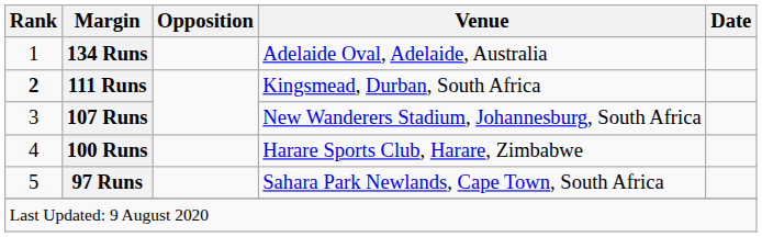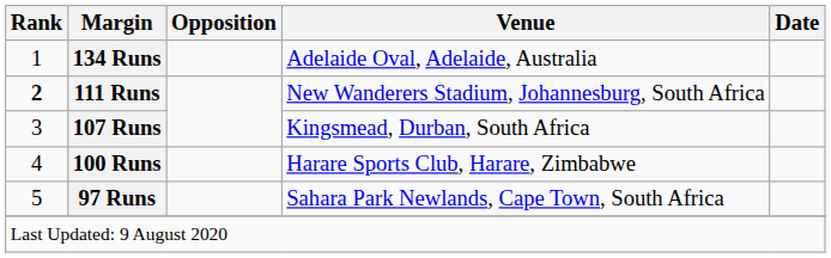 <table class="wikitable plainrowheaders sortable">
 <tr>
 <th scope=col>Rank</th>
 <th scope=col>Margin</th>
 <th scope=col>Opposition</th>
 <th scope=col>Venue</th>
 <th scope=col>Date</th>
 </tr>
 <tr>
 <td align=center>1</td>
 <th scope=row style=text-align:center;>134 Runs</th>
 <td></td>
 <td><a href='#'>Adelaide Oval</a>, <a href='#'>Adelaide</a>, Australia</td>
 <td></td>
 </tr>
 <tr>
 <td align=center><strong>2</strong></td>
 <th scope=row style=text-align:center;>111 Runs</th>
 <td rowspan=2></td>
-<td><a href='#'>Kingsmead</a>, <a href='#'>Durban</a>, South Africa</td>
+<td><a href='#'>New Wanderers Stadium</a>, <a href='#'>Johannesburg</a>, South Africa</td>
 <td></td>
 </tr>
 <tr>
 <td align=center>3</td>
 <th scope=row style=text-align:center;>107 Runs</th>
-<td><a href='#'>New Wanderers Stadium</a>, <a href='#'>Johannesburg</a>, South Africa</td>
+<td><a href='#'>Kingsmead</a>, <a href='#'>Durban</a>, South Africa</td>
 <td></td>
 </tr>
 <tr>
 <td align=center>4</td>
 <th scope=row style=text-align:center;>100 Runs</th>
 <td></td>
 <td><a href='#'>Harare Sports Club</a>, <a href='#'>Harare</a>, Zimbabwe</td>
 <td></td>
 </tr>
 <tr>
 <td align=center>5</td>
 <th scope=row style=text-align:center;>97 Runs</th>
 <td></td>
 <td><a href='#'>Sahara Park Newlands</a>, <a href='#'>Cape Town</a>, South Africa</td>
 <td></td>
 </tr>
 <tr>
 </tr>
 <tr class=sortbottom>
 <td colspan=6><small>Last Updated: 9 August 2020</small></td>
 </tr>
 </table>
